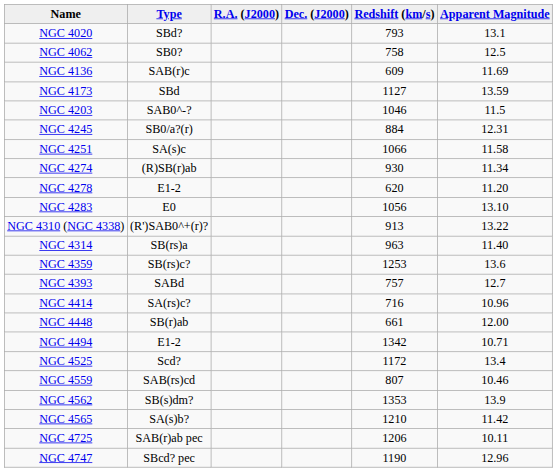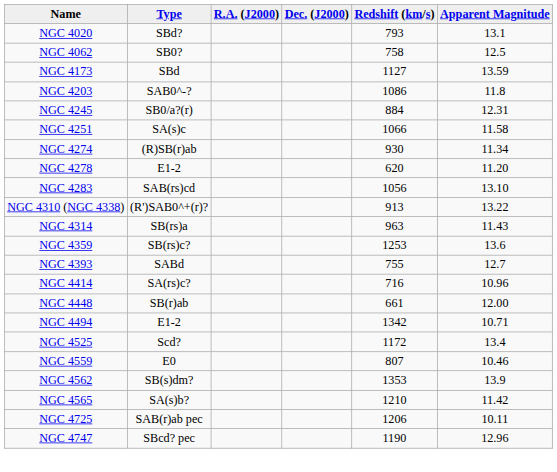 <table class="wikitable sortable mw-collapsible" style="text-align:center;border-collapse:collapse;" cellpadding="2">
 <tr>
 <th style="background:#efefef;">Name</th>
 <th style="background:#efefef;"><a href='#'>Type</a></th>
 <th style="background:#efefef;"><a href='#'>R.A.</a> (<a href='#'>J2000</a>)</th>
 <th style="background:#efefef;"><a href='#'>Dec.</a> (<a href='#'>J2000</a>)</th>
 <th style="background:#efefef;"><a href='#'>Redshift</a> (<a href='#'>km</a>/<a href='#'>s</a>)</th>
 <th style="background:#efefef;"><a href='#'>Apparent Magnitude</a></th>
 </tr>
 <tr>
 <td><a href='#'>NGC 4020</a></td>
 <td>SBd?</td>
 <td></td>
 <td></td>
 <td>793</td>
 <td>13.1</td>
 </tr>
 <tr>
 <td><a href='#'>NGC 4062</a></td>
 <td>SB0?</td>
 <td></td>
 <td></td>
 <td>758</td>
 <td>12.5</td>
 </tr>
 <tr>
-<td><a href='#'>NGC 4136</a></td>
-<td>SAB(r)c</td>
-<td></td>
-<td></td>
-<td>609</td>
-<td>11.69</td>
-</tr>
-<tr>
 <td><a href='#'>NGC 4173</a></td>
 <td>SBd</td>
 <td></td>
 <td></td>
 <td>1127</td>
 <td>13.59</td>
 </tr>
 <tr>
 <td><a href='#'>NGC 4203</a></td>
 <td>SAB0^-?</td>
 <td></td>
 <td></td>
-<td>1046</td>
-<td>11.5</td>
+<td>1086</td>
+<td>11.8</td>
 </tr>
 <tr>
 <td><a href='#'>NGC 4245</a></td>
 <td>SB0/a?(r)</td>
 <td></td>
 <td></td>
 <td>884</td>
 <td>12.31</td>
 </tr>
 <tr>
 <td><a href='#'>NGC 4251</a></td>
 <td>SA(s)c</td>
 <td></td>
 <td></td>
 <td>1066</td>
 <td>11.58</td>
 </tr>
 <tr>
 <td><a href='#'>NGC 4274</a></td>
 <td>(R)SB(r)ab</td>
 <td></td>
 <td></td>
 <td>930</td>
 <td>11.34</td>
 </tr>
 <tr>
 <td><a href='#'>NGC 4278</a></td>
 <td>E1-2</td>
 <td></td>
 <td></td>
 <td>620</td>
 <td>11.20</td>
 </tr>
 <tr>
 <td><a href='#'>NGC 4283</a></td>
-<td>E0</td>
+<td>SAB(rs)cd</td>
 <td></td>
 <td></td>
 <td>1056</td>
 <td>13.10</td>
 </tr>
 <tr>
 <td><a href='#'>NGC 4310</a> (<a href='#'>NGC 4338</a>)</td>
 <td>(R')SAB0^+(r)?</td>
 <td></td>
 <td></td>
 <td>913</td>
 <td>13.22</td>
 </tr>
 <tr>
 <td><a href='#'>NGC 4314</a></td>
 <td>SB(rs)a</td>
 <td></td>
 <td></td>
 <td>963</td>
-<td>11.40</td>
+<td>11.43</td>
 </tr>
 <tr>
 <td><a href='#'>NGC 4359</a></td>
 <td>SB(rs)c?</td>
 <td></td>
 <td></td>
 <td>1253</td>
 <td>13.6</td>
 </tr>
 <tr>
 <td><a href='#'>NGC 4393</a></td>
 <td>SABd</td>
 <td></td>
 <td></td>
-<td>757</td>
+<td>755</td>
 <td>12.7</td>
 </tr>
 <tr>
 <td><a href='#'>NGC 4414</a></td>
 <td>SA(rs)c?</td>
 <td></td>
 <td></td>
 <td>716</td>
 <td>10.96</td>
 </tr>
 <tr>
 <td><a href='#'>NGC 4448</a></td>
 <td>SB(r)ab</td>
 <td></td>
 <td></td>
 <td>661</td>
 <td>12.00</td>
 </tr>
 <tr>
 <td><a href='#'>NGC 4494</a></td>
 <td>E1-2</td>
 <td></td>
 <td></td>
 <td>1342</td>
 <td>10.71</td>
 </tr>
 <tr>
 <td><a href='#'>NGC 4525</a></td>
 <td>Scd?</td>
 <td></td>
 <td></td>
 <td>1172</td>
 <td>13.4</td>
 </tr>
 <tr>
 <td><a href='#'>NGC 4559</a></td>
-<td>SAB(rs)cd</td>
+<td>E0</td>
 <td></td>
 <td></td>
 <td>807</td>
 <td>10.46</td>
 </tr>
 <tr>
 <td><a href='#'>NGC 4562</a></td>
 <td>SB(s)dm?</td>
 <td></td>
 <td></td>
 <td>1353</td>
 <td>13.9</td>
 </tr>
 <tr>
 <td><a href='#'>NGC 4565</a></td>
 <td>SA(s)b?</td>
 <td></td>
 <td></td>
 <td>1210</td>
 <td>11.42</td>
 </tr>
 <tr>
 <td><a href='#'>NGC 4725</a></td>
 <td>SAB(r)ab pec</td>
 <td></td>
 <td></td>
 <td>1206</td>
 <td>10.11</td>
 </tr>
 <tr>
 <td><a href='#'>NGC 4747</a></td>
 <td>SBcd? pec</td>
 <td></td>
 <td></td>
 <td>1190</td>
 <td>12.96</td>
 </tr>
 </table>
